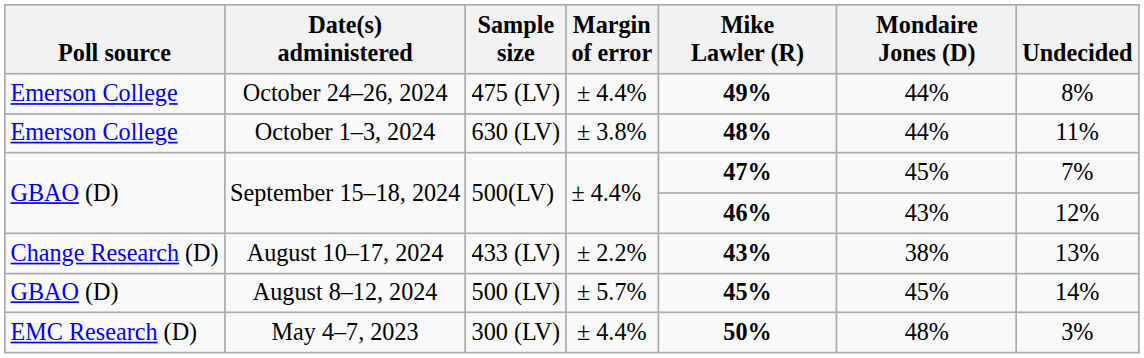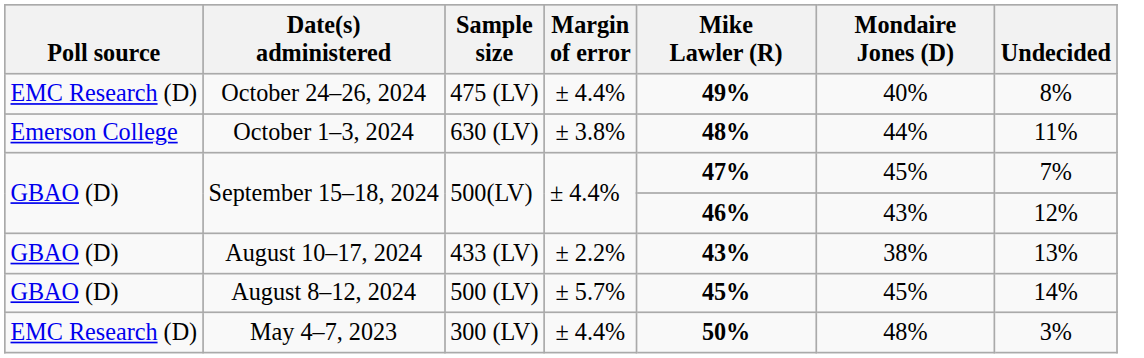 <table class="wikitable" style="font-size:90%;text-align:center;">
 <tr valign=bottom>
 <th>Poll source</th>
 <th>Date(s)<br>administered</th>
 <th>Sample<br>size</th>
 <th>Margin<br>of error</th>
 <th style="width:100px;">Mike<br>Lawler (R)</th>
 <th style="width:100px;">Mondaire<br>Jones (D)</th>
 <th>Undecided</th>
 </tr>
 <tr>
-<td style="text-align:left;"><a href='#'>Emerson College</a></td>
+<td style="text-align:left;"><a href='#'>EMC Research</a> (D)</td>
 <td>October 24–26, 2024</td>
 <td>475 (LV)</td>
 <td>± 4.4%</td>
 <td><strong>49%</strong></td>
-<td>44%</td>
+<td>40%</td>
 <td>8%</td>
 </tr>
 <tr>
 <td style="text-align:left;"><a href='#'>Emerson College</a></td>
 <td>October 1–3, 2024</td>
 <td>630 (LV)</td>
 <td>± 3.8%</td>
 <td><strong>48%</strong></td>
 <td>44%</td>
 <td>11%</td>
 </tr>
 <tr>
 <td rowspan="2" style="text-align:left;"><a href='#'>GBAO</a> (D)</td>
 <td rowspan="2" data-sort-value="2024-09-23">September 15–18, 2024</td>
 <td rowspan="2" style="text-align:left;">500(LV)</td>
 <td rowspan="2" style="text-align:left;">± 4.4%</td>
 <td><strong>47%</strong></td>
 <td>45%</td>
 <td>7%</td>
 </tr>
 <tr>
 <td><strong>46%</strong></td>
 <td>43%</td>
 <td>12%</td>
 </tr>
 <tr>
-<td style="text-align:left;"><a href='#'>Change Research</a> (D)</td>
+<td style="text-align:left;"><a href='#'>GBAO</a> (D)</td>
 <td>August 10–17, 2024</td>
 <td>433 (LV)</td>
 <td>± 2.2%</td>
 <td><strong>43%</strong></td>
 <td>38%</td>
 <td>13%</td>
 </tr>
 <tr>
 <td style="text-align:left;"><a href='#'>GBAO</a> (D)</td>
 <td>August 8–12, 2024</td>
 <td>500 (LV)</td>
 <td>± 5.7%</td>
 <td><strong>45%</strong></td>
 <td>45%</td>
 <td>14%</td>
 </tr>
 <tr>
 <td style="text-align:left;"><a href='#'>EMC Research</a> (D)</td>
 <td>May 4–7, 2023</td>
 <td>300 (LV)</td>
 <td>± 4.4%</td>
 <td><strong>50%</strong></td>
 <td>48%</td>
 <td>3%</td>
 </tr>
 </table>
